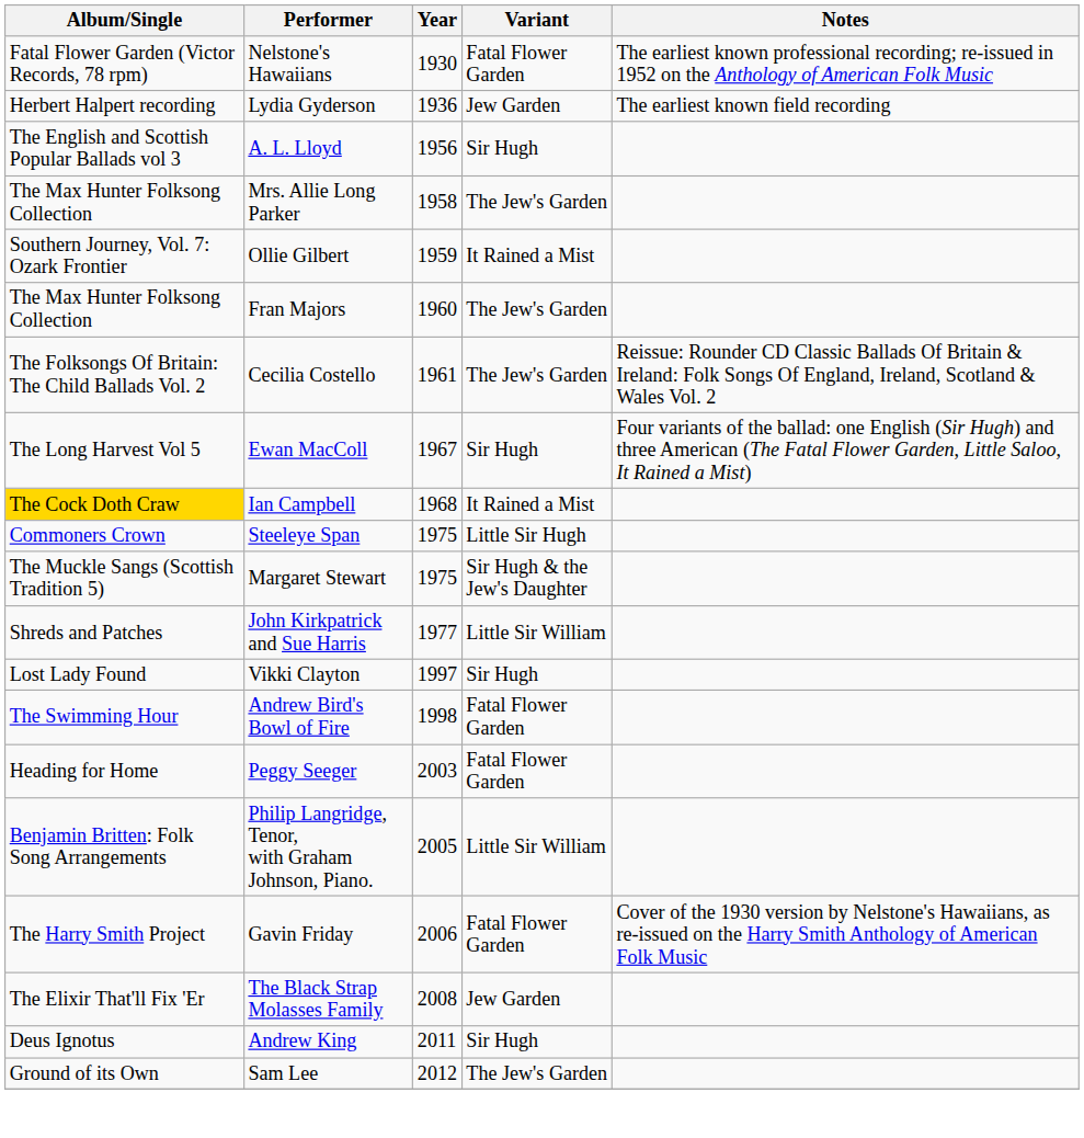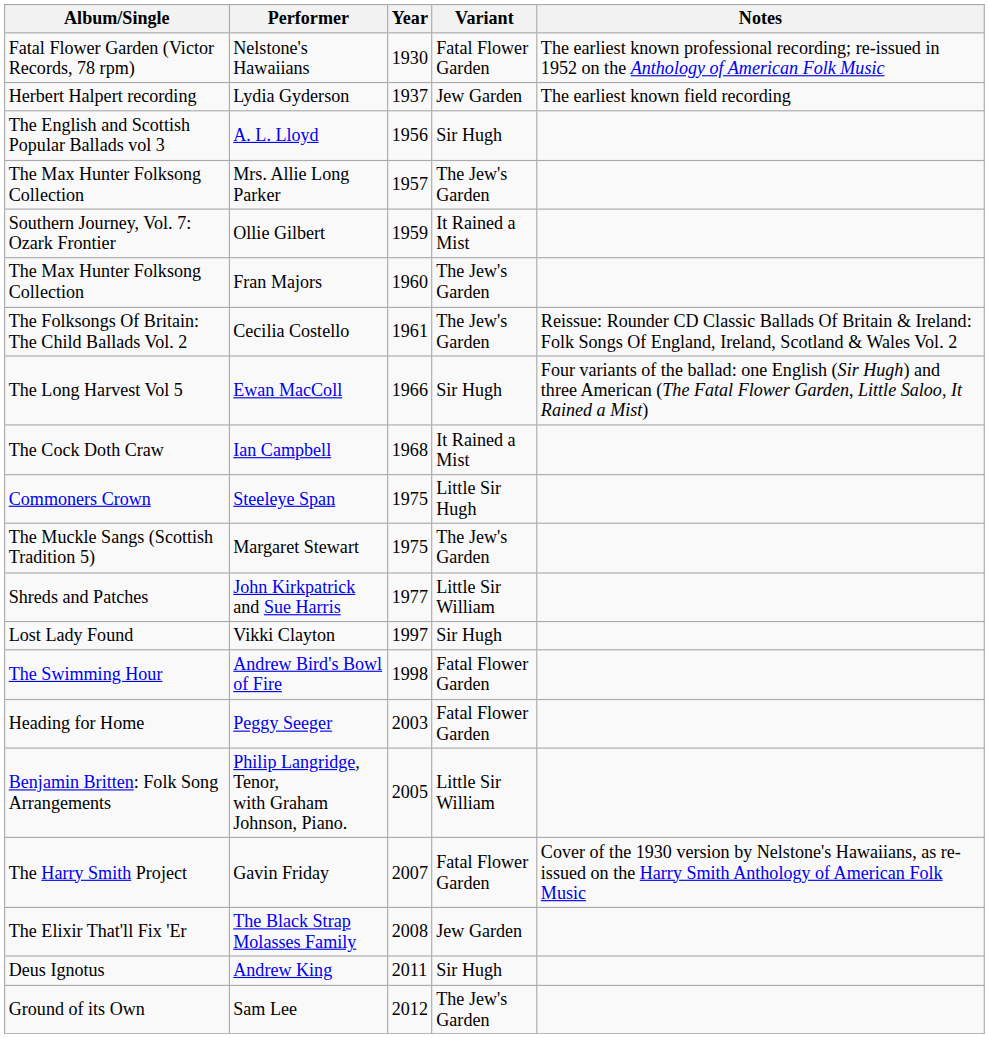 <table class="wikitable">
 <tr>
 <th>Album/Single</th>
 <th>Performer</th>
 <th>Year</th>
 <th>Variant</th>
 <th>Notes</th>
 </tr>
 <tr>
 <td>Fatal Flower Garden (Victor Records, 78 rpm)</td>
 <td>Nelstone's Hawaiians</td>
 <td>1930</td>
 <td>Fatal Flower Garden</td>
 <td>The earliest known professional recording; re-issued in 1952 on the <em><a href='#'>Anthology of American Folk Music</a></em></td>
 </tr>
 <tr>
 <td>Herbert Halpert recording</td>
 <td>Lydia Gyderson</td>
-<td>1936</td>
+<td>1937</td>
 <td>Jew Garden</td>
 <td>The earliest known field recording</td>
 </tr>
 <tr>
 <td>The English and Scottish Popular Ballads vol 3</td>
 <td><a href='#'>A. L. Lloyd</a></td>
 <td>1956</td>
 <td>Sir Hugh</td>
 <td></td>
 </tr>
 <tr>
 <td>The Max Hunter Folksong Collection</td>
 <td>Mrs. Allie Long Parker</td>
-<td>1958</td>
+<td>1957</td>
 <td>The Jew's Garden</td>
 <td></td>
 </tr>
 <tr>
 <td>Southern Journey, Vol. 7: Ozark Frontier</td>
 <td>Ollie Gilbert</td>
 <td>1959</td>
 <td>It Rained a Mist</td>
 <td></td>
 </tr>
 <tr>
 <td>The Max Hunter Folksong Collection</td>
 <td>Fran Majors</td>
 <td>1960</td>
 <td>The Jew's Garden</td>
 <td></td>
 </tr>
 <tr>
 <td>The Folksongs Of Britain: The Child Ballads Vol. 2</td>
 <td>Cecilia Costello</td>
 <td>1961</td>
 <td>The Jew's Garden</td>
 <td>Reissue: Rounder CD Classic Ballads Of Britain & Ireland: Folk Songs Of England, Ireland, Scotland & Wales Vol. 2</td>
 </tr>
 <tr>
 <td>The Long Harvest Vol 5</td>
 <td><a href='#'>Ewan MacColl</a></td>
-<td>1967</td>
+<td>1966</td>
 <td>Sir Hugh</td>
 <td>Four variants of the ballad: one English (<em>Sir Hugh</em>) and three American (<em>The Fatal Flower Garden</em>, <em>Little Saloo</em>, <em>It Rained a Mist</em>)</td>
 </tr>
 <tr>
-<td style="background: gold;">The Cock Doth Craw</td>
+<td>The Cock Doth Craw</td>
 <td><a href='#'>Ian Campbell</a></td>
 <td>1968</td>
 <td>It Rained a Mist</td>
 <td></td>
 </tr>
 <tr>
 <td><a href='#'>Commoners Crown</a></td>
 <td><a href='#'>Steeleye Span</a></td>
 <td>1975</td>
 <td>Little Sir Hugh</td>
 <td></td>
 </tr>
 <tr>
 <td>The Muckle Sangs (Scottish Tradition 5)</td>
 <td>Margaret Stewart</td>
 <td>1975</td>
-<td>Sir Hugh & the Jew's Daughter</td>
+<td>The Jew's Garden</td>
 <td></td>
 </tr>
 <tr>
 <td>Shreds and Patches</td>
 <td><a href='#'>John Kirkpatrick</a> and <a href='#'>Sue Harris</a></td>
 <td>1977</td>
 <td>Little Sir William</td>
 <td></td>
 </tr>
 <tr>
 <td>Lost Lady Found</td>
 <td>Vikki Clayton</td>
 <td>1997</td>
 <td>Sir Hugh</td>
 <td></td>
 </tr>
 <tr>
 <td><a href='#'>The Swimming Hour</a></td>
 <td><a href='#'>Andrew Bird's Bowl of Fire</a></td>
 <td>1998</td>
 <td>Fatal Flower Garden</td>
 <td></td>
 </tr>
 <tr>
 <td>Heading for Home</td>
 <td><a href='#'>Peggy Seeger</a></td>
 <td>2003</td>
 <td>Fatal Flower Garden</td>
 <td></td>
 </tr>
 <tr>
 <td><a href='#'>Benjamin Britten</a>: Folk Song Arrangements</td>
 <td><a href='#'>Philip Langridge</a>, Tenor, <br>with Graham Johnson, Piano.</td>
 <td>2005</td>
 <td>Little Sir William</td>
 <td></td>
 </tr>
 <tr>
 <td>The <a href='#'>Harry Smith</a> Project</td>
 <td>Gavin Friday</td>
-<td>2006</td>
+<td>2007</td>
 <td>Fatal Flower Garden</td>
 <td>Cover of the 1930 version by Nelstone's Hawaiians, as re-issued on the <a href='#'>Harry Smith Anthology of American Folk Music</a></td>
 </tr>
 <tr>
 <td>The Elixir That'll Fix 'Er</td>
 <td><a href='#'>The Black Strap Molasses Family</a></td>
 <td>2008</td>
 <td>Jew Garden</td>
 <td></td>
 </tr>
 <tr>
 <td>Deus Ignotus</td>
 <td><a href='#'>Andrew King</a></td>
 <td>2011</td>
 <td>Sir Hugh</td>
 <td></td>
 </tr>
 <tr>
 <td>Ground of its Own</td>
 <td>Sam Lee</td>
 <td>2012</td>
 <td>The Jew's Garden</td>
 <td></td>
 </tr>
 <tr>
 </tr>
 </table>
